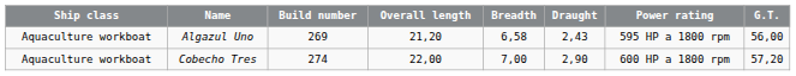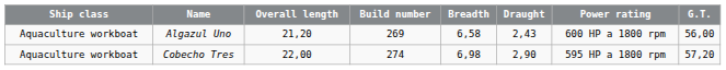 <table class="wikitable" align="center" border="1" style="width:75%; height:80px">
 <tr align="center" style="background:#84888B; color:White">
 <td><strong>Ship class</strong></td>
 <td><strong>Name</strong></td>
+<td><strong>Overall length</strong></td>
 <td><strong>Build number</strong></td>
-<td><strong>Overall length</strong></td>
 <td><strong>Breadth</strong></td>
 <td><strong>Draught</strong></td>
 <td><strong>Power rating</strong></td>
 <td><strong>G.T.</strong></td>
 </tr>
 <tr align="center">
 <td>Aquaculture workboat</td>
 <td><em>Algazul Uno</em></td>
+<td>21,20</td>
 <td>269</td>
-<td>21,20</td>
 <td>6,58</td>
 <td>2,43</td>
-<td>595 HP a 1800 rpm</td>
+<td>600 HP a 1800 rpm</td>
 <td>56,00</td>
 </tr>
 <tr align="center">
 <td>Aquaculture workboat</td>
 <td><em>Cobecho Tres</em></td>
+<td>22,00</td>
 <td>274</td>
-<td>22,00</td>
-<td>7,00</td>
+<td>6,98</td>
 <td>2,90</td>
-<td>600 HP a 1800 rpm</td>
+<td>595 HP a 1800 rpm</td>
 <td>57,20</td>
 </tr>
 </table>
